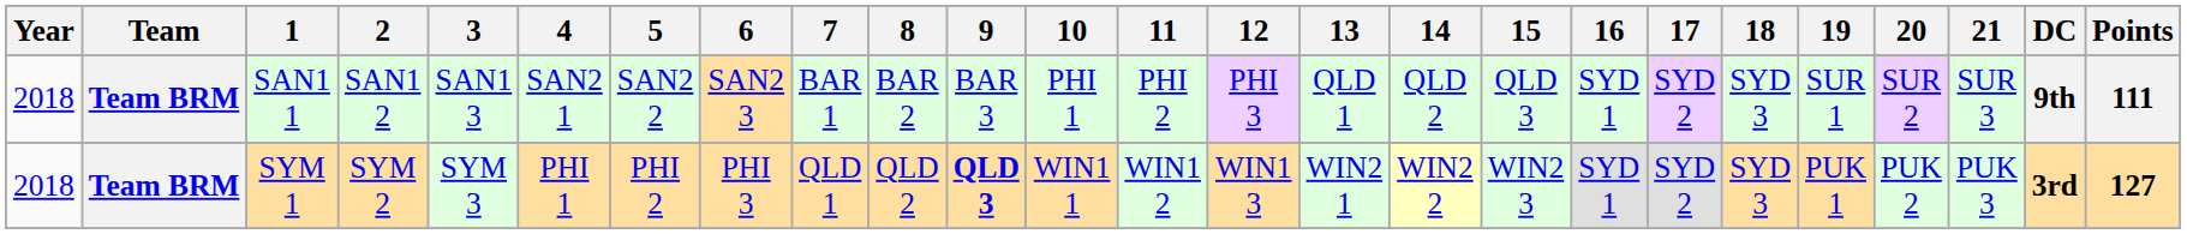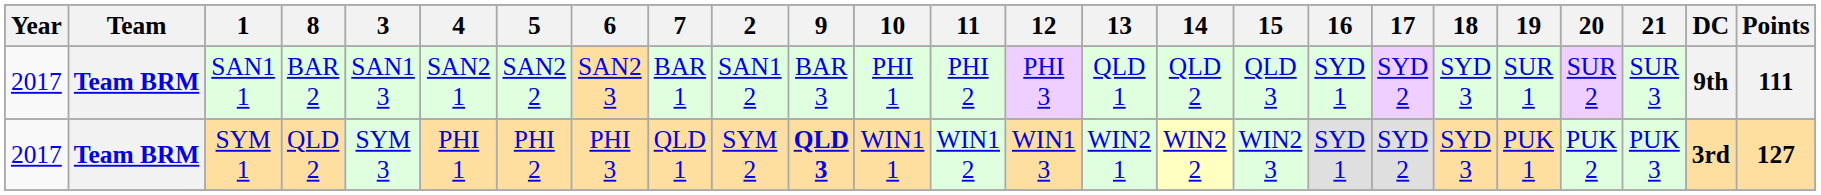 <table class="wikitable" style="text-align:center; font-size:85%">
 <tr>
 <th>Year</th>
 <th>Team</th>
 <th>1</th>
-<th>2</th>
+<th>8</th>
 <th>3</th>
 <th>4</th>
 <th>5</th>
 <th>6</th>
 <th>7</th>
-<th>8</th>
+<th>2</th>
 <th>9</th>
 <th>10</th>
 <th>11</th>
 <th>12</th>
 <th>13</th>
 <th>14</th>
 <th>15</th>
 <th>16</th>
 <th>17</th>
 <th>18</th>
 <th>19</th>
 <th>20</th>
 <th>21</th>
 <th>DC</th>
 <th>Points</th>
 </tr>
 <tr>
-<td><a href='#'>2018</a></td>
+<td><a href='#'>2017</a></td>
 <th nowrap><a href='#'>Team BRM</a></th>
 <td style=background:#DFFFDF><a href='#'>SAN1<br>1</a><br></td>
-<td style=background:#DFFFDF><a href='#'>SAN1<br>2</a><br></td>
+<td style=background:#DFFFDF><a href='#'>BAR<br>2</a><br></td>
 <td style=background:#DFFFDF><a href='#'>SAN1<br>3</a><br></td>
 <td style=background:#DFFFDF><a href='#'>SAN2<br>1</a><br></td>
 <td style=background:#DFFFDF><a href='#'>SAN2<br>2</a><br></td>
 <td style=background:#FFDF9F><a href='#'>SAN2<br>3</a><br></td>
 <td style=background:#DFFFDF><a href='#'>BAR<br>1</a><br></td>
-<td style=background:#DFFFDF><a href='#'>BAR<br>2</a><br></td>
+<td style=background:#DFFFDF><a href='#'>SAN1<br>2</a><br></td>
 <td style=background:#DFFFDF><a href='#'>BAR<br>3</a><br></td>
 <td style=background:#DFFFDF><a href='#'>PHI<br>1</a><br></td>
 <td style=background:#DFFFDF><a href='#'>PHI<br>2</a><br></td>
 <td style=background:#EFCFFF><a href='#'>PHI<br>3</a><br></td>
 <td style=background:#DFFFDF><a href='#'>QLD<br>1</a><br></td>
 <td style=background:#DFFFDF><a href='#'>QLD<br>2</a><br></td>
 <td style=background:#DFFFDF><a href='#'>QLD<br>3</a><br></td>
 <td style=background:#DFFFDF><a href='#'>SYD<br>1</a><br></td>
 <td style=background:#EFCFFF><a href='#'>SYD<br>2</a><br></td>
 <td style=background:#DFFFDF><a href='#'>SYD<br>3</a><br></td>
 <td style=background:#DFFFDF><a href='#'>SUR<br>1</a><br></td>
 <td style=background:#EFCFFF><a href='#'>SUR<br>2</a><br></td>
 <td style=background:#DFFFDF><a href='#'>SUR<br>3</a><br></td>
 <th>9th</th>
 <th>111</th>
 </tr>
 <tr>
-<td><a href='#'>2018</a></td>
+<td><a href='#'>2017</a></td>
 <th nowrap><a href='#'>Team BRM</a></th>
 <td style=background:#FFDF9F><a href='#'>SYM<br>1</a><br></td>
-<td style=background:#FFDF9F><a href='#'>SYM<br>2</a><br></td>
+<td style=background:#FFDF9F><a href='#'>QLD<br>2</a><br></td>
 <td style=background:#DFFFDF><a href='#'>SYM<br>3</a><br></td>
 <td style=background:#FFDF9F><a href='#'>PHI<br>1</a><br></td>
 <td style=background:#FFDF9F><a href='#'>PHI<br>2</a><br></td>
 <td style=background:#FFDF9F><a href='#'>PHI<br>3</a><br></td>
 <td style=background:#FFDF9F><a href='#'>QLD<br>1</a><br></td>
-<td style=background:#FFDF9F><a href='#'>QLD<br>2</a><br></td>
+<td style=background:#FFDF9F><a href='#'>SYM<br>2</a><br></td>
 <td style=background:#FFDF9F><strong><a href='#'>QLD<br>3</a><br></strong></td>
 <td style=background:#FFDF9F><a href='#'>WIN1<br>1</a><br></td>
 <td style=background:#DFFFDF><a href='#'>WIN1<br>2</a><br></td>
 <td style=background:#FFDF9F><a href='#'>WIN1<br>3</a><br></td>
 <td style=background:#DFFFDF><a href='#'>WIN2<br>1</a><br></td>
 <td style=background:#FFFFBF><a href='#'>WIN2<br>2</a><br></td>
 <td style=background:#DFFFDF><a href='#'>WIN2<br>3</a><br></td>
 <td style=background:#DFDFDF><a href='#'>SYD<br>1</a><br></td>
 <td style=background:#DFDFDF><a href='#'>SYD<br>2</a><br></td>
 <td style=background:#FFDF9F><a href='#'>SYD<br>3</a><br></td>
 <td style=background:#FFDF9F><a href='#'>PUK<br>1</a><br></td>
 <td style=background:#DFFFDF><a href='#'>PUK<br>2</a><br></td>
 <td style=background:#DFFFDF><a href='#'>PUK<br>3</a><br></td>
 <th style=background:#FFDF9F>3rd</th>
 <th style=background:#FFDF9F>127</th>
 </tr>
 </table>
